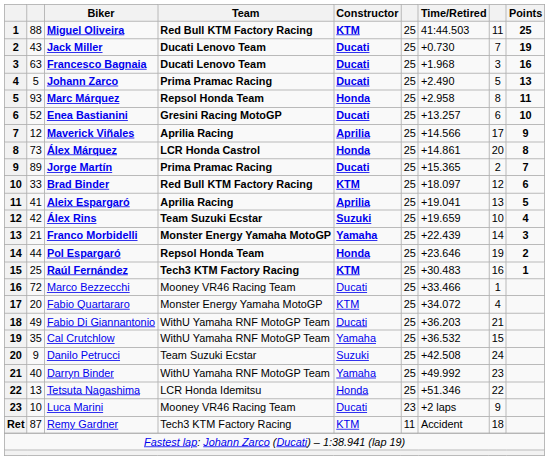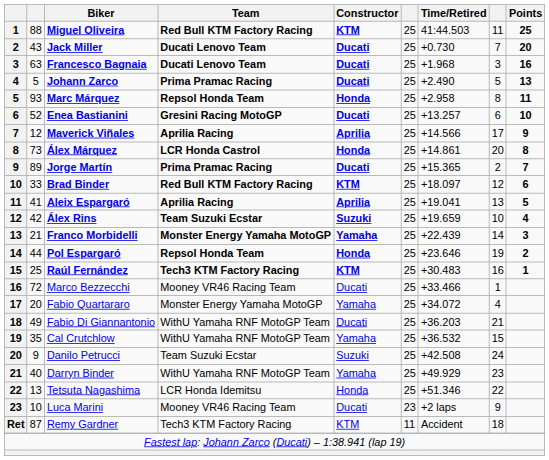 <table class="wikitable sortable" style="font-size: 85%;">
 <tr>
 <th scope="col"></th>
 <th scope="col"></th>
 <th scope="col">Biker</th>
 <th scope="col">Team</th>
 <th scope="col">Constructor</th>
 <th scope="col" class="unsortable"></th>
 <th scope="col" class="unsortable">Time/Retired</th>
 <th scope="col"></th>
 <th scope="col">Points</th>
 </tr>
 <tr>
 <th scope="row">1</th>
 <td align="center">88</td>
 <td> <strong><a href='#'>Miguel Oliveira</a></strong></td>
 <td><strong>Red Bull KTM Factory Racing</strong></td>
 <td><strong><a href='#'>KTM</a></strong></td>
 <td>25</td>
 <td>41:44.503</td>
 <td align="center">11</td>
 <td align="center"><strong>25</strong></td>
 </tr>
 <tr>
 <th scope="row">2</th>
 <td align="center">43</td>
 <td> <strong><a href='#'>Jack Miller</a></strong></td>
 <td><strong>Ducati Lenovo Team</strong></td>
 <td><strong><a href='#'>Ducati</a></strong></td>
 <td>25</td>
 <td>+0.730</td>
 <td align="center">7</td>
-<td align="center"><strong>19</strong></td>
+<td align="center"><strong>20</strong></td>
 </tr>
 <tr>
 <th scope="row">3</th>
 <td align="center">63</td>
 <td> <strong><a href='#'>Francesco Bagnaia</a></strong></td>
 <td><strong>Ducati Lenovo Team</strong></td>
 <td><strong><a href='#'>Ducati</a></strong></td>
 <td>25</td>
 <td>+1.968</td>
 <td align="center">3</td>
 <td align="center"><strong>16</strong></td>
 </tr>
 <tr>
 <th scope="row">4</th>
 <td align="center">5</td>
 <td> <strong><a href='#'>Johann Zarco</a></strong></td>
 <td><strong>Prima Pramac Racing</strong></td>
 <td><strong><a href='#'>Ducati</a></strong></td>
 <td>25</td>
 <td>+2.490</td>
 <td align="center">5</td>
 <td align="center"><strong>13</strong></td>
 </tr>
 <tr>
 <th scope="row">5</th>
 <td align="center">93</td>
 <td> <strong><a href='#'>Marc Márquez</a></strong></td>
 <td><strong>Repsol Honda Team</strong></td>
 <td><strong><a href='#'>Honda</a></strong></td>
 <td>25</td>
 <td>+2.958</td>
 <td align="center">8</td>
 <td align="center"><strong>11</strong></td>
 </tr>
 <tr>
 <th scope="row">6</th>
 <td align="center">52</td>
 <td> <strong><a href='#'>Enea Bastianini</a></strong></td>
 <td><strong>Gresini Racing MotoGP</strong></td>
 <td><strong><a href='#'>Ducati</a></strong></td>
 <td>25</td>
 <td>+13.257</td>
 <td align="center">6</td>
 <td align="center"><strong>10</strong></td>
 </tr>
 <tr>
 <th scope="row">7</th>
 <td align="center">12</td>
 <td> <strong><a href='#'>Maverick Viñales</a></strong></td>
 <td><strong>Aprilia Racing</strong></td>
 <td><strong><a href='#'>Aprilia</a></strong></td>
 <td>25</td>
 <td>+14.566</td>
 <td align="center">17</td>
 <td align="center"><strong>9</strong></td>
 </tr>
 <tr>
 <th scope="row">8</th>
 <td align="center">73</td>
 <td> <strong><a href='#'>Álex Márquez</a></strong></td>
 <td><strong>LCR Honda Castrol</strong></td>
 <td><strong><a href='#'>Honda</a></strong></td>
 <td>25</td>
 <td>+14.861</td>
 <td align="center">20</td>
 <td align="center"><strong>8</strong></td>
 </tr>
 <tr>
 <th scope="row">9</th>
 <td align="center">89</td>
 <td> <strong><a href='#'>Jorge Martín</a></strong></td>
 <td><strong>Prima Pramac Racing</strong></td>
 <td><strong><a href='#'>Ducati</a></strong></td>
 <td>25</td>
 <td>+15.365</td>
 <td align="center">2</td>
 <td align="center"><strong>7</strong></td>
 </tr>
 <tr>
 <th scope="row">10</th>
 <td align="center">33</td>
 <td> <strong><a href='#'>Brad Binder</a></strong></td>
 <td><strong>Red Bull KTM Factory Racing</strong></td>
 <td><strong><a href='#'>KTM</a></strong></td>
 <td>25</td>
 <td>+18.097</td>
 <td align="center">12</td>
 <td align="center"><strong>6</strong></td>
 </tr>
 <tr>
 <th scope="row">11</th>
 <td align="center">41</td>
 <td> <strong><a href='#'>Aleix Espargaró</a></strong></td>
 <td><strong>Aprilia Racing</strong></td>
 <td><strong><a href='#'>Aprilia</a></strong></td>
 <td>25</td>
 <td>+19.041</td>
 <td align="center">13</td>
 <td align="center"><strong>5</strong></td>
 </tr>
 <tr>
 <th scope="row">12</th>
 <td align="center">42</td>
 <td> <strong><a href='#'>Álex Rins</a></strong></td>
 <td><strong>Team Suzuki Ecstar</strong></td>
 <td><strong><a href='#'>Suzuki</a></strong></td>
 <td>25</td>
 <td>+19.659</td>
 <td align="center">10</td>
 <td align="center"><strong>4</strong></td>
 </tr>
 <tr>
 <th scope="row">13</th>
 <td align="center">21</td>
 <td> <strong><a href='#'>Franco Morbidelli</a></strong></td>
 <td><strong>Monster Energy Yamaha MotoGP</strong></td>
 <td><strong><a href='#'>Yamaha</a></strong></td>
 <td>25</td>
 <td>+22.439</td>
 <td align="center">14</td>
 <td align="center"><strong>3</strong></td>
 </tr>
 <tr>
 <th scope="row">14</th>
 <td align="center">44</td>
 <td> <strong><a href='#'>Pol Espargaró</a></strong></td>
 <td><strong>Repsol Honda Team</strong></td>
 <td><strong><a href='#'>Honda</a></strong></td>
 <td>25</td>
 <td>+23.646</td>
 <td align="center">19</td>
 <td align="center"><strong>2</strong></td>
 </tr>
 <tr>
 <th scope="row">15</th>
 <td align="center">25</td>
 <td> <strong><a href='#'>Raúl Fernández</a></strong></td>
 <td><strong>Tech3 KTM Factory Racing</strong></td>
 <td><strong><a href='#'>KTM</a></strong></td>
 <td>25</td>
 <td>+30.483</td>
 <td align="center">16</td>
 <td align="center"><strong>1</strong></td>
 </tr>
 <tr>
 <th scope="row">16</th>
 <td align="center">72</td>
 <td> <a href='#'>Marco Bezzecchi</a></td>
 <td>Mooney VR46 Racing Team</td>
 <td><a href='#'>Ducati</a></td>
 <td>25</td>
 <td>+33.466</td>
 <td align="center">1</td>
 <td></td>
 </tr>
 <tr>
 <th scope="row">17</th>
 <td align="center">20</td>
 <td> <a href='#'>Fabio Quartararo</a></td>
 <td>Monster Energy Yamaha MotoGP</td>
-<td><a href='#'>KTM</a></td>
+<td><a href='#'>Yamaha</a></td>
 <td>25</td>
 <td>+34.072</td>
 <td align="center">4</td>
 <td></td>
 </tr>
 <tr>
 <th scope="row">18</th>
 <td align="center">49</td>
 <td> <a href='#'>Fabio Di Giannantonio</a></td>
 <td>WithU Yamaha RNF MotoGP Team</td>
 <td><a href='#'>Ducati</a></td>
 <td>25</td>
 <td>+36.203</td>
 <td align="center">21</td>
 <td></td>
 </tr>
 <tr>
 <th scope="row">19</th>
 <td align="center">35</td>
 <td> <a href='#'>Cal Crutchlow</a></td>
 <td>WithU Yamaha RNF MotoGP Team</td>
 <td><a href='#'>Yamaha</a></td>
 <td>25</td>
 <td>+36.532</td>
 <td align="center">15</td>
 <td></td>
 </tr>
 <tr>
 <th scope="row">20</th>
 <td align="center">9</td>
 <td> <a href='#'>Danilo Petrucci</a></td>
 <td>Team Suzuki Ecstar</td>
 <td><a href='#'>Suzuki</a></td>
 <td>25</td>
 <td>+42.508</td>
 <td align="center">24</td>
 <td></td>
 </tr>
 <tr>
 <th scope="row">21</th>
 <td align="center">40</td>
 <td> <a href='#'>Darryn Binder</a></td>
 <td>WithU Yamaha RNF MotoGP Team</td>
 <td><a href='#'>Yamaha</a></td>
 <td>25</td>
-<td>+49.992</td>
+<td>+49.929</td>
 <td align="center">23</td>
 <td></td>
 </tr>
 <tr>
 <th scope="row">22</th>
 <td align="center">13</td>
 <td> <a href='#'>Tetsuta Nagashima</a></td>
 <td>LCR Honda Idemitsu</td>
 <td><a href='#'>Honda</a></td>
 <td>25</td>
 <td>+51.346</td>
 <td align="center">22</td>
 <td></td>
 </tr>
 <tr>
 <th scope="row">23</th>
 <td align="center">10</td>
 <td> <a href='#'>Luca Marini</a></td>
 <td>Mooney VR46 Racing Team</td>
 <td><a href='#'>Ducati</a></td>
 <td>23</td>
 <td>+2 laps</td>
 <td align="center">9</td>
 <td></td>
 </tr>
 <tr>
 <th scope="row">Ret</th>
 <td align="center">87</td>
 <td> <a href='#'>Remy Gardner</a></td>
 <td>Tech3 KTM Factory Racing</td>
 <td><a href='#'>KTM</a></td>
 <td>11</td>
 <td>Accident</td>
 <td align="center">18</td>
 <td></td>
 </tr>
 <tr>
 </tr>
 <tr class="sortbottom">
 <td colspan="9" style="text-align:center"><em><a href='#'>Fastest lap</a>:  <a href='#'>Johann Zarco</a> (<a href='#'>Ducati</a>) – 1:38.941 (lap 19)</em></td>
 </tr>
 <tr>
 <th colspan=9></th>
 </tr>
 </table>
